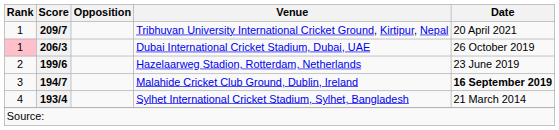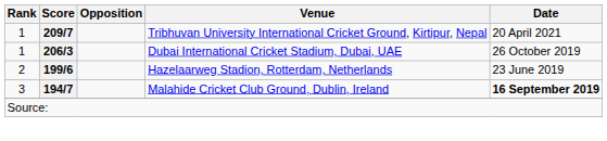 <table class="wikitable plainrowheaders sortable">
 <tr>
 <th scope="col">Rank</th>
 <th scope="col">Score</th>
 <th scope="col">Opposition</th>
 <th scope="col">Venue</th>
 <th scope="col">Date</th>
 </tr>
 <tr>
 <td align="center">1</td>
 <th scope="row" style="text-align:center;">209/7</th>
 <td></td>
 <td><a href='#'>Tribhuvan University International Cricket Ground</a>, <a href='#'>Kirtipur</a>, <a href='#'>Nepal</a></td>
 <td>20 April 2021</td>
 </tr>
 <tr>
-<td align="center" style="background: pink;">1</td>
+<td align="center">1</td>
 <th scope="row" style="text-align:center;">206/3</th>
 <td></td>
 <td><a href='#'>Dubai International Cricket Stadium, Dubai, UAE</a></td>
 <td>26 October 2019</td>
 </tr>
 <tr>
 <td align="center">2</td>
 <th scope="row" style="text-align:center;">199/6</th>
 <td></td>
 <td><a href='#'>Hazelaarweg Stadion, Rotterdam, Netherlands</a></td>
 <td>23 June 2019</td>
 </tr>
 <tr>
 <td align="center">3</td>
 <th scope="row" style="text-align:center;">194/7</th>
 <td></td>
 <td><a href='#'>Malahide Cricket Club Ground, Dublin, Ireland</a></td>
 <td><strong>16 September 2019</strong></td>
 </tr>
 <tr>
-<td align="center">4</td>
-<th scope="row" style="text-align:center;">193/4</th>
-<td></td>
-<td><a href='#'>Sylhet International Cricket Stadium, Sylhet, Bangladesh</a></td>
-<td>21 March 2014 </td>
-</tr>
-<tr>
 </tr>
 <tr class="sortbottom">
 <td colspan="5">Source: </td>
 </tr>
 </table>
